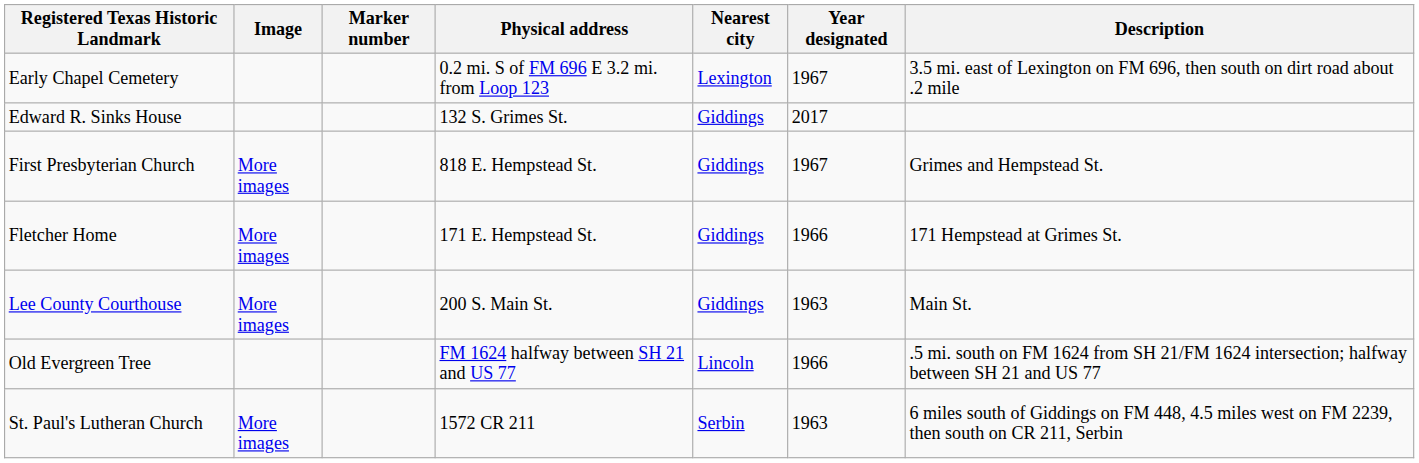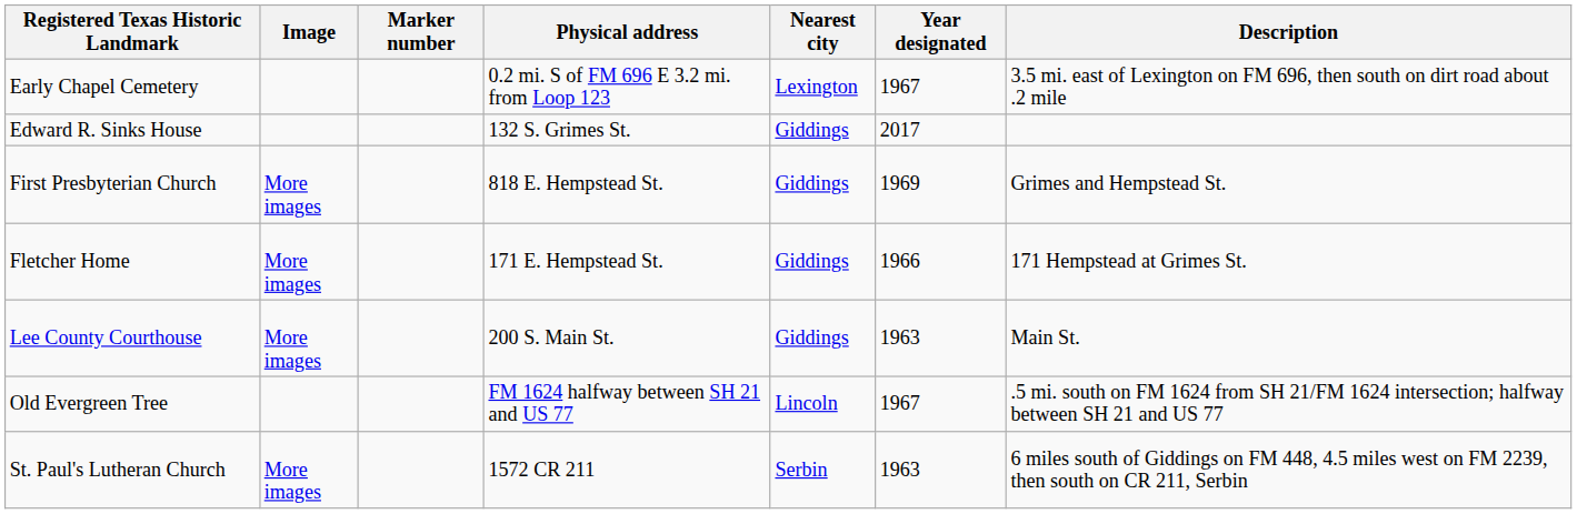 <table class="wikitable sortable">
 <tr>
 <th>Registered Texas Historic Landmark</th>
 <th>Image</th>
 <th>Marker number</th>
 <th>Physical address</th>
 <th>Nearest city</th>
 <th>Year designated</th>
 <th>Description</th>
 </tr>
 <tr>
 <td>Early Chapel Cemetery</td>
 <td></td>
 <td></td>
 <td>0.2 mi. S of <a href='#'>FM 696</a> E 3.2 mi. from <a href='#'>Loop 123</a><br></td>
 <td><a href='#'>Lexington</a></td>
 <td>1967</td>
 <td>3.5 mi. east of Lexington on FM 696, then south on dirt road about .2 mile</td>
 </tr>
 <tr>
 <td>Edward R. Sinks House</td>
 <td></td>
 <td></td>
 <td>132 S. Grimes St.<br></td>
 <td><a href='#'>Giddings</a></td>
 <td>2017</td>
 <td></td>
 </tr>
 <tr>
 <td>First Presbyterian Church</td>
 <td><br> <a href='#'>More images</a></td>
 <td></td>
 <td>818 E. Hempstead St.<br></td>
 <td><a href='#'>Giddings</a></td>
-<td>1967</td>
+<td>1969</td>
 <td>Grimes and Hempstead St.</td>
 </tr>
 <tr>
 <td>Fletcher Home</td>
 <td><br> <a href='#'>More images</a></td>
 <td></td>
 <td>171 E. Hempstead St.<br></td>
 <td><a href='#'>Giddings</a></td>
 <td>1966</td>
 <td>171 Hempstead at Grimes St.</td>
 </tr>
 <tr>
 <td><a href='#'>Lee County Courthouse</a></td>
 <td><br> <a href='#'>More images</a></td>
 <td></td>
 <td>200 S. Main St.<br></td>
 <td><a href='#'>Giddings</a></td>
 <td>1963</td>
 <td>Main St.</td>
 </tr>
 <tr>
 <td>Old Evergreen Tree</td>
 <td></td>
 <td></td>
 <td><a href='#'>FM 1624</a> halfway between <a href='#'>SH 21</a> and <a href='#'>US 77</a><br></td>
 <td><a href='#'>Lincoln</a></td>
-<td>1966</td>
+<td>1967</td>
 <td>.5 mi. south on FM 1624 from SH 21/FM 1624 intersection; halfway between SH 21 and US 77</td>
 </tr>
 <tr>
 <td>St. Paul's Lutheran Church</td>
 <td><br> <a href='#'>More images</a></td>
 <td></td>
 <td>1572 CR 211<br></td>
 <td><a href='#'>Serbin</a></td>
 <td>1963</td>
 <td>6 miles south of Giddings on FM 448, 4.5 miles west on FM 2239, then south on CR 211, Serbin</td>
 </tr>
 </table>
